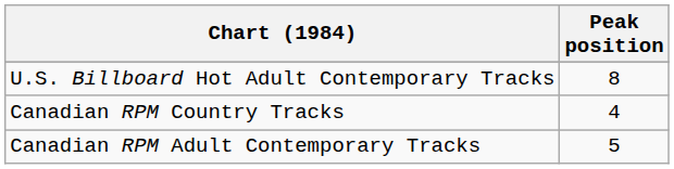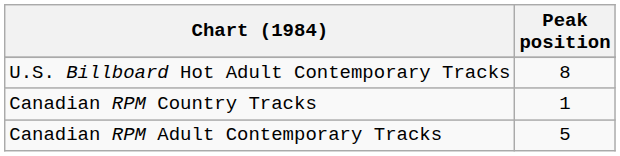 <table class="wikitable sortable">
 <tr>
 <th align="left">Chart (1984)</th>
 <th align="center">Peak<br>position</th>
 </tr>
 <tr>
 </tr>
 <tr>
 </tr>
 <tr>
 <td align="left">U.S. <em>Billboard</em> Hot Adult Contemporary Tracks</td>
 <td align="center">8</td>
 </tr>
 <tr>
 <td align="left">Canadian <em>RPM</em> Country Tracks</td>
-<td align="center">4</td>
+<td align="center">1</td>
 </tr>
 <tr>
 <td align="left">Canadian <em>RPM</em> Adult Contemporary Tracks</td>
 <td align="center">5</td>
 </tr>
 </table>
